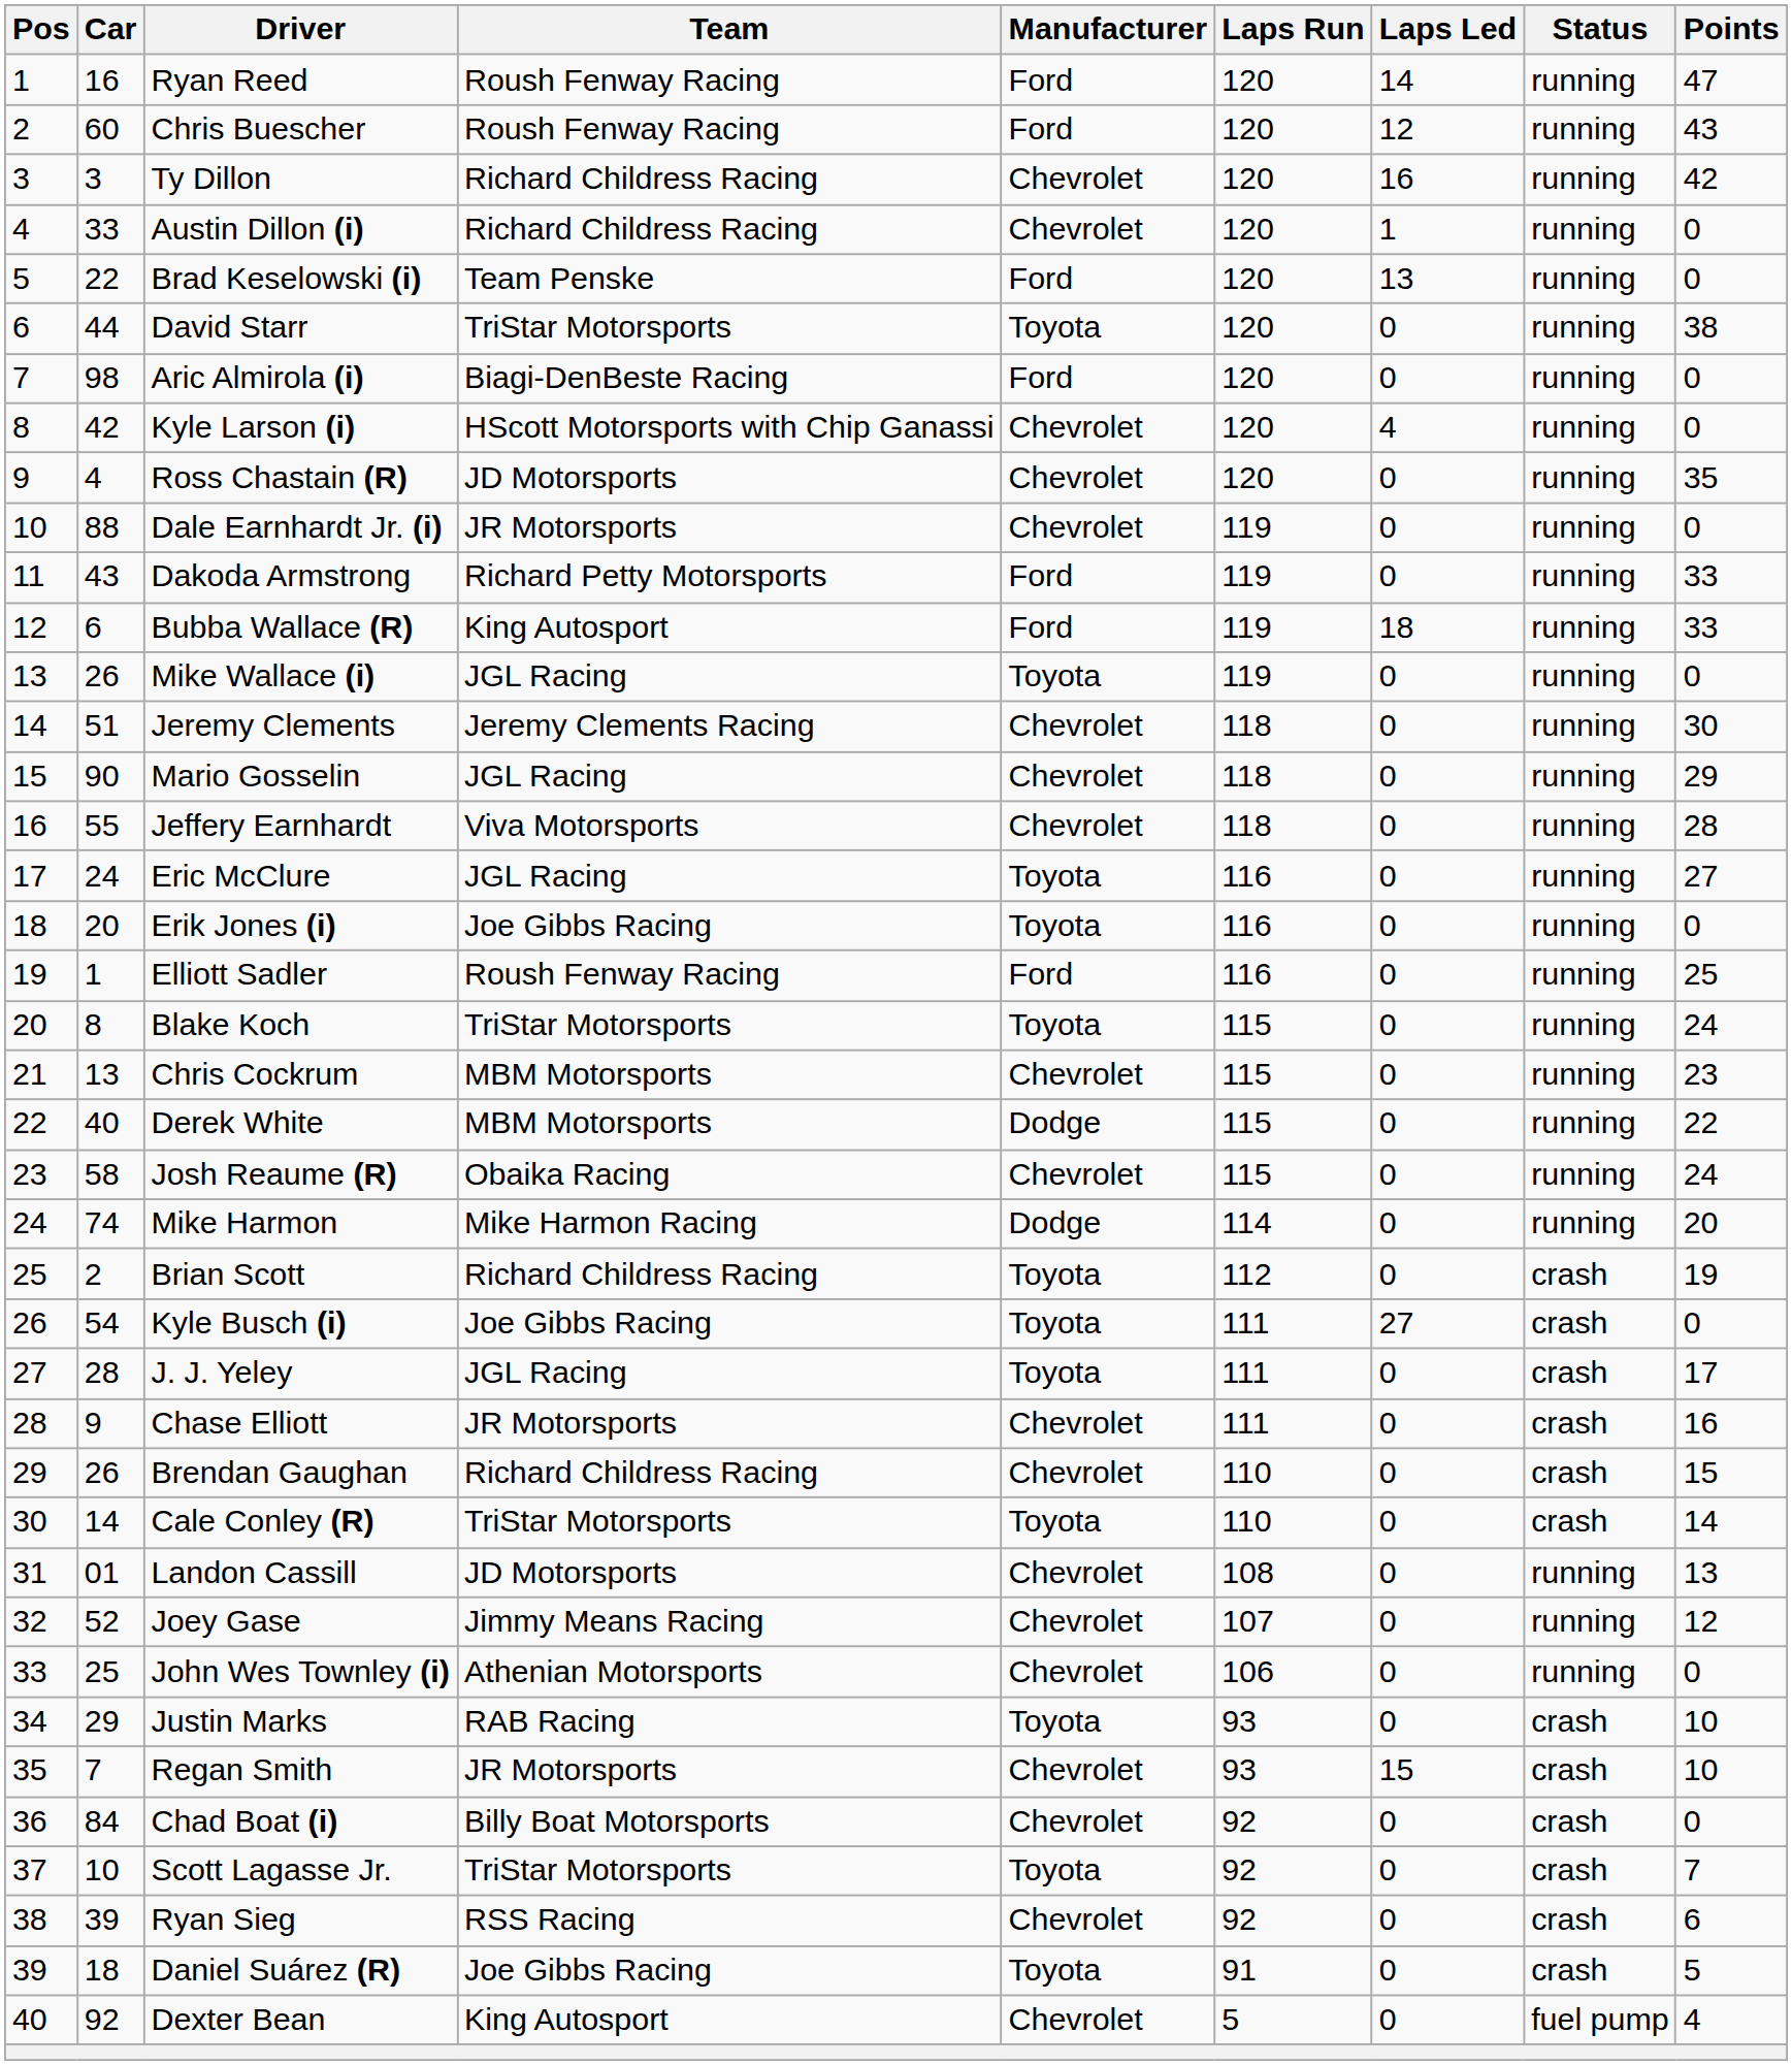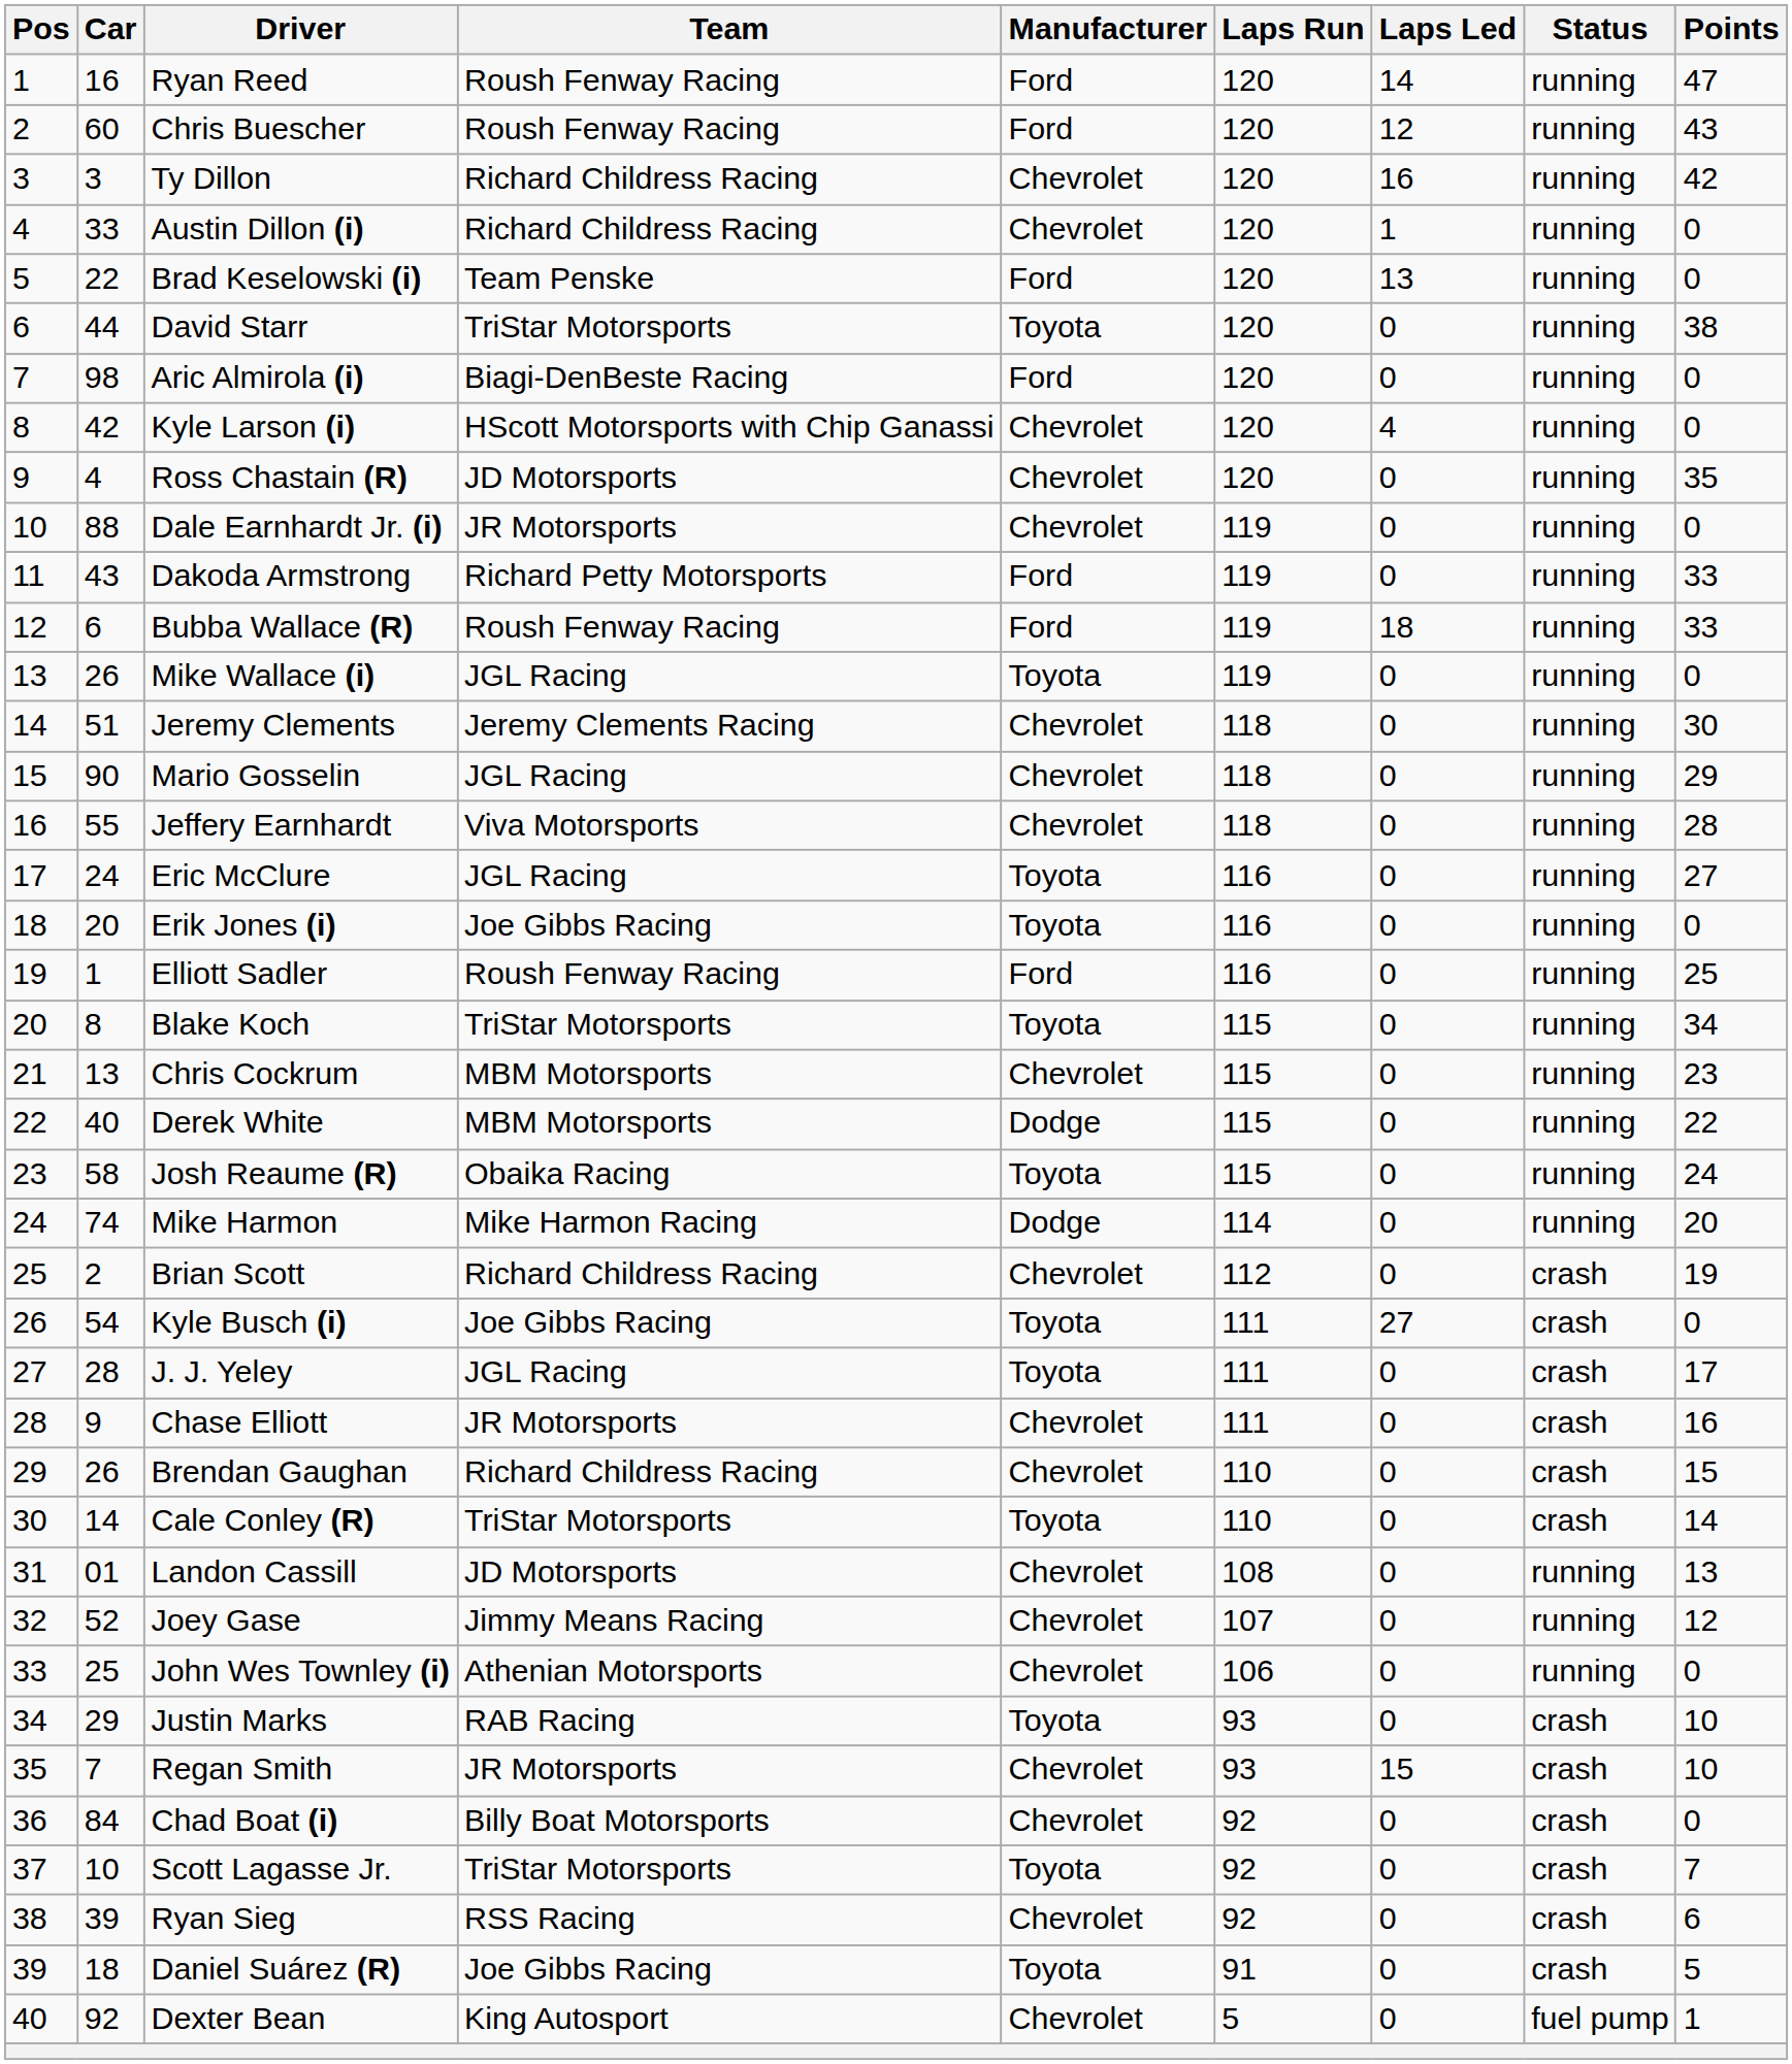 <table class="sortable wikitable" border="1">
 <tr>
 <th>Pos</th>
 <th>Car</th>
 <th>Driver</th>
 <th>Team</th>
 <th>Manufacturer</th>
 <th>Laps Run</th>
 <th>Laps Led</th>
 <th>Status</th>
 <th>Points</th>
 </tr>
 <tr>
 <td>1</td>
 <td>16</td>
 <td>Ryan Reed</td>
 <td>Roush Fenway Racing</td>
 <td>Ford</td>
 <td>120</td>
 <td>14</td>
 <td>running</td>
 <td>47</td>
 </tr>
 <tr>
 <td>2</td>
 <td>60</td>
 <td>Chris Buescher</td>
 <td>Roush Fenway Racing</td>
 <td>Ford</td>
 <td>120</td>
 <td>12</td>
 <td>running</td>
 <td>43</td>
 </tr>
 <tr>
 <td>3</td>
 <td>3</td>
 <td>Ty Dillon</td>
 <td>Richard Childress Racing</td>
 <td>Chevrolet</td>
 <td>120</td>
 <td>16</td>
 <td>running</td>
 <td>42</td>
 </tr>
 <tr>
 <td>4</td>
 <td>33</td>
 <td>Austin Dillon <strong>(i)</strong></td>
 <td>Richard Childress Racing</td>
 <td>Chevrolet</td>
 <td>120</td>
 <td>1</td>
 <td>running</td>
 <td>0</td>
 </tr>
 <tr>
 <td>5</td>
 <td>22</td>
 <td>Brad Keselowski <strong>(i)</strong></td>
 <td>Team Penske</td>
 <td>Ford</td>
 <td>120</td>
 <td>13</td>
 <td>running</td>
 <td>0</td>
 </tr>
 <tr>
 <td>6</td>
 <td>44</td>
 <td>David Starr</td>
 <td>TriStar Motorsports</td>
 <td>Toyota</td>
 <td>120</td>
 <td>0</td>
 <td>running</td>
 <td>38</td>
 </tr>
 <tr>
 <td>7</td>
 <td>98</td>
 <td>Aric Almirola <strong>(i)</strong></td>
 <td>Biagi-DenBeste Racing</td>
 <td>Ford</td>
 <td>120</td>
 <td>0</td>
 <td>running</td>
 <td>0</td>
 </tr>
 <tr>
 <td>8</td>
 <td>42</td>
 <td>Kyle Larson <strong>(i)</strong></td>
 <td>HScott Motorsports with Chip Ganassi</td>
 <td>Chevrolet</td>
 <td>120</td>
 <td>4</td>
 <td>running</td>
 <td>0</td>
 </tr>
 <tr>
 <td>9</td>
 <td>4</td>
 <td>Ross Chastain <strong>(R)</strong></td>
 <td>JD Motorsports</td>
 <td>Chevrolet</td>
 <td>120</td>
 <td>0</td>
 <td>running</td>
 <td>35</td>
 </tr>
 <tr>
 <td>10</td>
 <td>88</td>
 <td>Dale Earnhardt Jr. <strong>(i)</strong></td>
 <td>JR Motorsports</td>
 <td>Chevrolet</td>
 <td>119</td>
 <td>0</td>
 <td>running</td>
 <td>0</td>
 </tr>
 <tr>
 <td>11</td>
 <td>43</td>
 <td>Dakoda Armstrong</td>
 <td>Richard Petty Motorsports</td>
 <td>Ford</td>
 <td>119</td>
 <td>0</td>
 <td>running</td>
 <td>33</td>
 </tr>
 <tr>
 <td>12</td>
 <td>6</td>
 <td>Bubba Wallace <strong>(R)</strong></td>
-<td>King Autosport</td>
+<td>Roush Fenway Racing</td>
 <td>Ford</td>
 <td>119</td>
 <td>18</td>
 <td>running</td>
 <td>33</td>
 </tr>
 <tr>
 <td>13</td>
 <td>26</td>
 <td>Mike Wallace <strong>(i)</strong></td>
 <td>JGL Racing</td>
 <td>Toyota</td>
 <td>119</td>
 <td>0</td>
 <td>running</td>
 <td>0</td>
 </tr>
 <tr>
 <td>14</td>
 <td>51</td>
 <td>Jeremy Clements</td>
 <td>Jeremy Clements Racing</td>
 <td>Chevrolet</td>
 <td>118</td>
 <td>0</td>
 <td>running</td>
 <td>30</td>
 </tr>
 <tr>
 <td>15</td>
 <td>90</td>
 <td>Mario Gosselin</td>
 <td>JGL Racing</td>
 <td>Chevrolet</td>
 <td>118</td>
 <td>0</td>
 <td>running</td>
 <td>29</td>
 </tr>
 <tr>
 <td>16</td>
 <td>55</td>
 <td>Jeffery Earnhardt</td>
 <td>Viva Motorsports</td>
 <td>Chevrolet</td>
 <td>118</td>
 <td>0</td>
 <td>running</td>
 <td>28</td>
 </tr>
 <tr>
 <td>17</td>
 <td>24</td>
 <td>Eric McClure</td>
 <td>JGL Racing</td>
 <td>Toyota</td>
 <td>116</td>
 <td>0</td>
 <td>running</td>
 <td>27</td>
 </tr>
 <tr>
 <td>18</td>
 <td>20</td>
 <td>Erik Jones <strong>(i)</strong></td>
 <td>Joe Gibbs Racing</td>
 <td>Toyota</td>
 <td>116</td>
 <td>0</td>
 <td>running</td>
 <td>0</td>
 </tr>
 <tr>
 <td>19</td>
 <td>1</td>
 <td>Elliott Sadler</td>
 <td>Roush Fenway Racing</td>
 <td>Ford</td>
 <td>116</td>
 <td>0</td>
 <td>running</td>
 <td>25</td>
 </tr>
 <tr>
 <td>20</td>
 <td>8</td>
 <td>Blake Koch</td>
 <td>TriStar Motorsports</td>
 <td>Toyota</td>
 <td>115</td>
 <td>0</td>
 <td>running</td>
-<td>24</td>
+<td>34</td>
 </tr>
 <tr>
 <td>21</td>
 <td>13</td>
 <td>Chris Cockrum</td>
 <td>MBM Motorsports</td>
 <td>Chevrolet</td>
 <td>115</td>
 <td>0</td>
 <td>running</td>
 <td>23</td>
 </tr>
 <tr>
 <td>22</td>
 <td>40</td>
 <td>Derek White</td>
 <td>MBM Motorsports</td>
 <td>Dodge</td>
 <td>115</td>
 <td>0</td>
 <td>running</td>
 <td>22</td>
 </tr>
 <tr>
 <td>23</td>
 <td>58</td>
 <td>Josh Reaume <strong>(R)</strong></td>
 <td>Obaika Racing</td>
-<td>Chevrolet</td>
+<td>Toyota</td>
 <td>115</td>
 <td>0</td>
 <td>running</td>
 <td>24</td>
 </tr>
 <tr>
 <td>24</td>
 <td>74</td>
 <td>Mike Harmon</td>
 <td>Mike Harmon Racing</td>
 <td>Dodge</td>
 <td>114</td>
 <td>0</td>
 <td>running</td>
 <td>20</td>
 </tr>
 <tr>
 <td>25</td>
 <td>2</td>
 <td>Brian Scott</td>
 <td>Richard Childress Racing</td>
-<td>Toyota</td>
+<td>Chevrolet</td>
 <td>112</td>
 <td>0</td>
 <td>crash</td>
 <td>19</td>
 </tr>
 <tr>
 <td>26</td>
 <td>54</td>
 <td>Kyle Busch <strong>(i)</strong></td>
 <td>Joe Gibbs Racing</td>
 <td>Toyota</td>
 <td>111</td>
 <td>27</td>
 <td>crash</td>
 <td>0</td>
 </tr>
 <tr>
 <td>27</td>
 <td>28</td>
 <td>J. J. Yeley</td>
 <td>JGL Racing</td>
 <td>Toyota</td>
 <td>111</td>
 <td>0</td>
 <td>crash</td>
 <td>17</td>
 </tr>
 <tr>
 <td>28</td>
 <td>9</td>
 <td>Chase Elliott</td>
 <td>JR Motorsports</td>
 <td>Chevrolet</td>
 <td>111</td>
 <td>0</td>
 <td>crash</td>
 <td>16</td>
 </tr>
 <tr>
 <td>29</td>
 <td>26</td>
 <td>Brendan Gaughan</td>
 <td>Richard Childress Racing</td>
 <td>Chevrolet</td>
 <td>110</td>
 <td>0</td>
 <td>crash</td>
 <td>15</td>
 </tr>
 <tr>
 <td>30</td>
 <td>14</td>
 <td>Cale Conley <strong>(R)</strong></td>
 <td>TriStar Motorsports</td>
 <td>Toyota</td>
 <td>110</td>
 <td>0</td>
 <td>crash</td>
 <td>14</td>
 </tr>
 <tr>
 <td>31</td>
 <td>01</td>
 <td>Landon Cassill</td>
 <td>JD Motorsports</td>
 <td>Chevrolet</td>
 <td>108</td>
 <td>0</td>
 <td>running</td>
 <td>13</td>
 </tr>
 <tr>
 <td>32</td>
 <td>52</td>
 <td>Joey Gase</td>
 <td>Jimmy Means Racing</td>
 <td>Chevrolet</td>
 <td>107</td>
 <td>0</td>
 <td>running</td>
 <td>12</td>
 </tr>
 <tr>
 <td>33</td>
 <td>25</td>
 <td>John Wes Townley <strong>(i)</strong></td>
 <td>Athenian Motorsports</td>
 <td>Chevrolet</td>
 <td>106</td>
 <td>0</td>
 <td>running</td>
 <td>0</td>
 </tr>
 <tr>
 <td>34</td>
 <td>29</td>
 <td>Justin Marks</td>
 <td>RAB Racing</td>
 <td>Toyota</td>
 <td>93</td>
 <td>0</td>
 <td>crash</td>
 <td>10</td>
 </tr>
 <tr>
 <td>35</td>
 <td>7</td>
 <td>Regan Smith</td>
 <td>JR Motorsports</td>
 <td>Chevrolet</td>
 <td>93</td>
 <td>15</td>
 <td>crash</td>
 <td>10</td>
 </tr>
 <tr>
 <td>36</td>
 <td>84</td>
 <td>Chad Boat <strong>(i)</strong></td>
 <td>Billy Boat Motorsports</td>
 <td>Chevrolet</td>
 <td>92</td>
 <td>0</td>
 <td>crash</td>
 <td>0</td>
 </tr>
 <tr>
 <td>37</td>
 <td>10</td>
 <td>Scott Lagasse Jr.</td>
 <td>TriStar Motorsports</td>
 <td>Toyota</td>
 <td>92</td>
 <td>0</td>
 <td>crash</td>
 <td>7</td>
 </tr>
 <tr>
 <td>38</td>
 <td>39</td>
 <td>Ryan Sieg</td>
 <td>RSS Racing</td>
 <td>Chevrolet</td>
 <td>92</td>
 <td>0</td>
 <td>crash</td>
 <td>6</td>
 </tr>
 <tr>
 <td>39</td>
 <td>18</td>
 <td>Daniel Suárez <strong>(R)</strong></td>
 <td>Joe Gibbs Racing</td>
 <td>Toyota</td>
 <td>91</td>
 <td>0</td>
 <td>crash</td>
 <td>5</td>
 </tr>
 <tr>
 <td>40</td>
 <td>92</td>
 <td>Dexter Bean</td>
 <td>King Autosport</td>
 <td>Chevrolet</td>
 <td>5</td>
 <td>0</td>
 <td>fuel pump</td>
-<td>4</td>
+<td>1</td>
 </tr>
 <tr>
 <th colspan="9"></th>
 </tr>
 </table>
